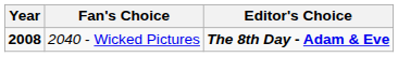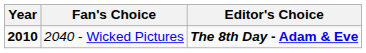 <table class="wikitable">
 <tr>
 <th>Year</th>
 <th>Fan's Choice</th>
 <th>Editor's Choice</th>
 </tr>
 <tr>
-<td><strong>2008</strong></td>
+<td><strong>2010</strong></td>
 <td><em>2040</em> - <a href='#'>Wicked Pictures</a></td>
 <td><strong><em>The 8th Day</em> - <a href='#'>Adam & Eve</a></strong></td>
 </tr>
 </table>
